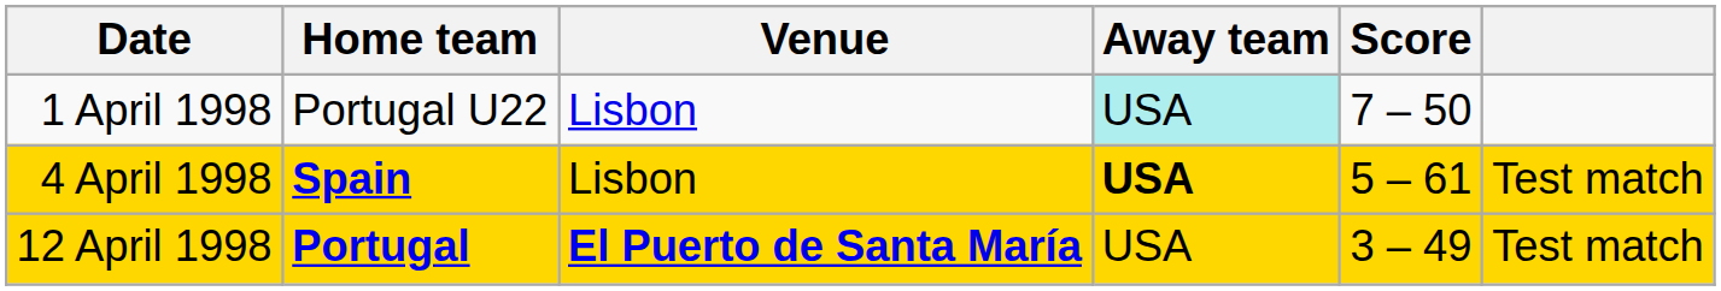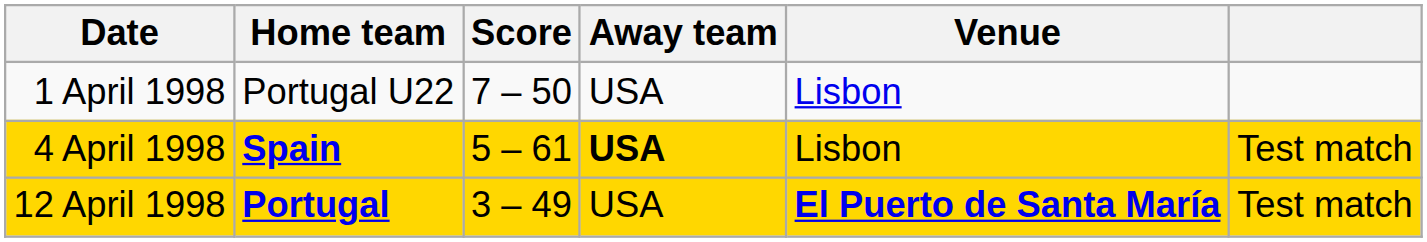 <table class="wikitable">
 <tr>
 <th>Date</th>
 <th>Home team</th>
+<th>Score</th>
+<th>Away team</th>
 <th>Venue</th>
-<th>Away team</th>
-<th>Score</th>
 <th></th>
 </tr>
 <tr>
 <td align=right>1 April 1998</td>
 <td>Portugal U22</td>
+<td align=center>7 – 50</td>
+<td>USA</td>
 <td><a href='#'>Lisbon</a></td>
-<td style="background: paleturquoise;">USA</td>
-<td align=center>7 – 50</td>
 <td></td>
 </tr>
 <tr bgcolor=gold>
 <td align=right>4 April 1998</td>
 <td><strong><a href='#'>Spain</a></strong></td>
+<td align=center>5 – 61</td>
+<td><strong>USA</strong></td>
 <td>Lisbon</td>
-<td><strong>USA</strong></td>
-<td align=center>5 – 61</td>
 <td>Test match</td>
 </tr>
 <tr bgcolor=gold>
 <td align=right>12 April 1998</td>
 <td><strong><a href='#'>Portugal</a></strong></td>
+<td align=center>3 – 49</td>
+<td>USA</td>
 <td><strong><a href='#'>El Puerto de Santa María</a></strong></td>
-<td>USA</td>
-<td align=center>3 – 49</td>
 <td>Test match</td>
 </tr>
 </table>
